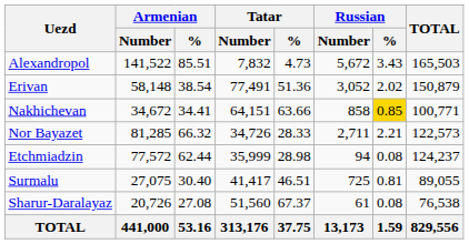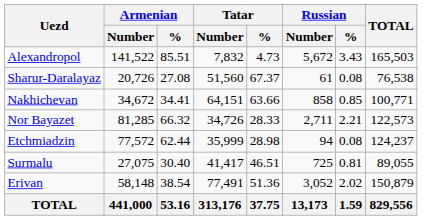 <table class="wikitable sortable">
 <tr>
 <th rowspan="2">Uezd</th>
 <th colspan="2"><a href='#'>Armenian</a></th>
 <th colspan="2">Tatar</th>
 <th colspan="2"><a href='#'>Russian</a></th>
 <th rowspan="2">TOTAL</th>
 </tr>
 <tr>
 <th>Number</th>
 <th>%</th>
 <th>Number</th>
 <th>%</th>
 <th>Number</th>
 <th>%</th>
 </tr>
 <tr>
 <td><a href='#'>Alexandropol</a></td>
 <td align="right">141,522</td>
 <td align="right">85.51</td>
 <td align="right">7,832</td>
 <td align="right">4.73</td>
 <td align="right">5,672</td>
 <td align="right">3.43</td>
 <td align="right">165,503</td>
 </tr>
 <tr>
-<td><a href='#'>Erivan</a></td>
-<td align="right">58,148</td>
-<td align="right">38.54</td>
-<td align="right">77,491</td>
-<td align="right">51.36</td>
-<td align="right">3,052</td>
-<td align="right">2.02</td>
-<td align="right">150,879</td>
+<td><a href='#'>Sharur-Daralayaz</a></td>
+<td align="right">20,726</td>
+<td align="right">27.08</td>
+<td align="right">51,560</td>
+<td align="right">67.37</td>
+<td align="right">61</td>
+<td align="right">0.08</td>
+<td align="right">76,538</td>
 </tr>
 <tr>
 <td><a href='#'>Nakhichevan</a></td>
 <td align="right">34,672</td>
 <td align="right">34.41</td>
 <td align="right">64,151</td>
 <td align="right">63.66</td>
 <td align="right">858</td>
-<td align="right" style="background: gold;">0.85</td>
+<td align="right">0.85</td>
 <td align="right">100,771</td>
 </tr>
 <tr>
 <td><a href='#'>Nor Bayazet</a></td>
 <td align="right">81,285</td>
 <td align="right">66.32</td>
 <td align="right">34,726</td>
 <td align="right">28.33</td>
 <td align="right">2,711</td>
 <td align="right">2.21</td>
 <td align="right">122,573</td>
 </tr>
 <tr>
 <td><a href='#'>Etchmiadzin</a></td>
 <td align="right">77,572</td>
 <td align="right">62.44</td>
 <td align="right">35,999</td>
 <td align="right">28.98</td>
 <td align="right">94</td>
 <td align="right">0.08</td>
 <td align="right">124,237</td>
 </tr>
 <tr>
 <td><a href='#'>Surmalu</a></td>
 <td align="right">27,075</td>
 <td align="right">30.40</td>
 <td align="right">41,417</td>
 <td align="right">46.51</td>
 <td align="right">725</td>
 <td align="right">0.81</td>
 <td align="right">89,055</td>
 </tr>
 <tr>
-<td><a href='#'>Sharur-Daralayaz</a></td>
-<td align="right">20,726</td>
-<td align="right">27.08</td>
-<td align="right">51,560</td>
-<td align="right">67.37</td>
-<td align="right">61</td>
-<td align="right">0.08</td>
-<td align="right">76,538</td>
+<td><a href='#'>Erivan</a></td>
+<td align="right">58,148</td>
+<td align="right">38.54</td>
+<td align="right">77,491</td>
+<td align="right">51.36</td>
+<td align="right">3,052</td>
+<td align="right">2.02</td>
+<td align="right">150,879</td>
 </tr>
 <tr>
 <th>TOTAL</th>
 <th>441,000</th>
 <th>53.16</th>
 <th>313,176</th>
 <th>37.75</th>
 <th>13,173</th>
 <th>1.59</th>
 <th>829,556</th>
 </tr>
 </table>
